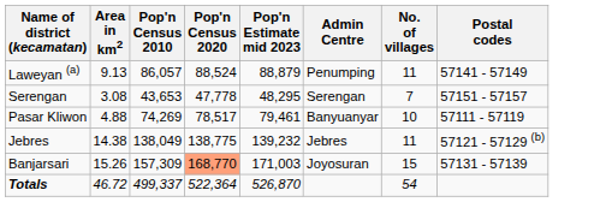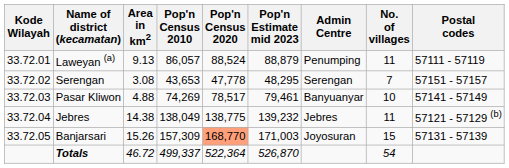 <table class="sortable wikitable">
 <tr>
+<th>Kode <br>Wilayah</th>
 <th>Name of<br>district<br>(<em>kecamatan</em>)</th>
 <th>Area <br> in<br>km<sup>2</sup></th>
 <th>Pop'n<br>Census<br>2010</th>
 <th>Pop'n<br>Census<br>2020</th>
 <th>Pop'n<br>Estimate<br>mid 2023</th>
 <th>Admin<br>Centre</th>
 <th>No.<br>of<br>villages</th>
 <th>Postal<br>codes</th>
 </tr>
 <tr>
+<td>33.72.01</td>
 <td>Laweyan <sup>(a)</sup></td>
 <td align="right">9.13</td>
 <td align="right">86,057</td>
 <td align="right">88,524</td>
 <td align="right">88,879</td>
 <td>Penumping</td>
 <td align="center">11</td>
-<td>57141 - 57149</td>
+<td>57111 - 57119</td>
 </tr>
 <tr>
+<td>33.72.02</td>
 <td>Serengan</td>
 <td align="right">3.08</td>
 <td align="right">43,653</td>
 <td align="right">47,778</td>
 <td align="right">48,295</td>
 <td>Serengan</td>
 <td align="center">7</td>
 <td>57151 - 57157</td>
 </tr>
 <tr>
+<td>33.72.03</td>
 <td>Pasar Kliwon</td>
 <td align="right">4.88</td>
 <td align="right">74,269</td>
 <td align="right">78,517</td>
 <td align="right">79,461</td>
 <td>Banyuanyar</td>
 <td align="center">10</td>
-<td>57111 - 57119</td>
+<td>57141 - 57149</td>
 </tr>
 <tr>
+<td>33.72.04</td>
 <td>Jebres</td>
 <td align="right">14.38</td>
 <td align="right">138,049</td>
 <td align="right">138,775</td>
 <td align="right">139,232</td>
 <td>Jebres</td>
 <td align="center">11</td>
 <td>57121 - 57129  <sup>(b)</sup></td>
 </tr>
 <tr>
+<td>33.72.05</td>
 <td>Banjarsari</td>
 <td align="right">15.26</td>
 <td align="right">157,309</td>
 <td align="right" style="background: lightsalmon;">168,770</td>
 <td align="right">171,003</td>
 <td>Joyosuran</td>
 <td align="center">15</td>
 <td>57131 - 57139</td>
 </tr>
 <tr>
+<td></td>
 <td><strong><em>Totals</em></strong></td>
 <td align="right"><em>46.72</em></td>
 <td align="right"><em>499,337</em></td>
 <td align="right"><em>522,364</em></td>
 <td align="right"><em>526,870</em></td>
 <td></td>
 <td align="center"><em>54</em></td>
 <td></td>
 </tr>
 </table>
